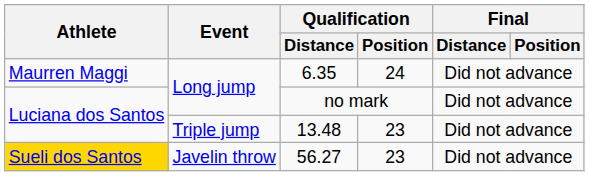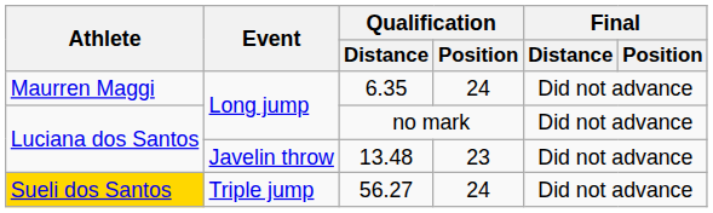 <table class=wikitable style="font-size:90%">
 <tr>
 <th rowspan="2">Athlete</th>
 <th rowspan="2">Event</th>
 <th colspan="2">Qualification</th>
 <th colspan="2">Final</th>
 </tr>
 <tr style="font-size:95%">
 <th>Distance</th>
 <th>Position</th>
 <th>Distance</th>
 <th>Position</th>
 </tr>
 <tr align=center>
 <td align=left><a href='#'>Maurren Maggi</a></td>
 <td align=left rowspan=2><a href='#'>Long jump</a></td>
 <td>6.35</td>
 <td>24</td>
 <td colspan=2>Did not advance</td>
 </tr>
 <tr align=center>
 <td align=left rowspan=2><a href='#'>Luciana dos Santos</a></td>
 <td colspan=2>no mark</td>
 <td colspan=2>Did not advance</td>
 </tr>
 <tr align=center>
-<td align=left><a href='#'>Triple jump</a></td>
+<td align=left><a href='#'>Javelin throw</a></td>
 <td>13.48</td>
 <td>23</td>
 <td colspan=2>Did not advance</td>
 </tr>
 <tr align=center>
 <td align=left style="background: gold;"><a href='#'>Sueli dos Santos</a></td>
-<td align=left><a href='#'>Javelin throw</a></td>
+<td align=left><a href='#'>Triple jump</a></td>
 <td>56.27</td>
-<td>23</td>
+<td>24</td>
 <td colspan=2>Did not advance</td>
 </tr>
 </table>
